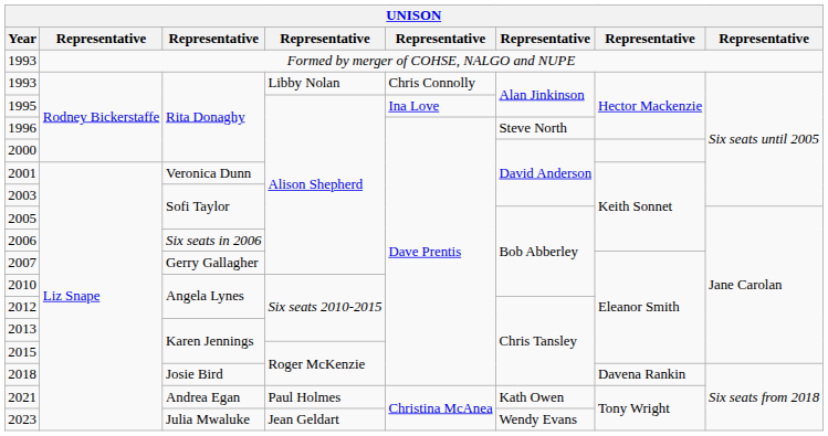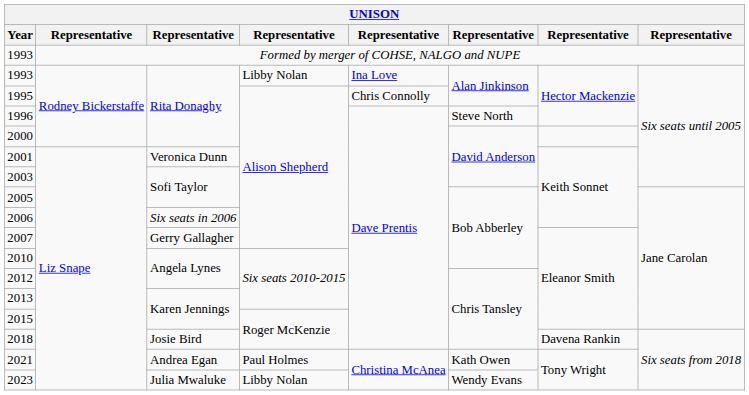 <table class="wikitable">
 <tr>
 <th colspan=8><a href='#'>UNISON</a></th>
 </tr>
 <tr>
 <th>Year</th>
 <th>Representative</th>
 <th>Representative</th>
 <th>Representative</th>
 <th>Representative</th>
 <th>Representative</th>
 <th>Representative</th>
 <th>Representative</th>
 </tr>
 <tr>
 <td>1993</td>
 <td colspan=8 align="center"><em>Formed by merger of COHSE, NALGO and NUPE</em></td>
 </tr>
 <tr>
 <td>1993</td>
 <td rowspan=4><a href='#'>Rodney Bickerstaffe</a></td>
 <td rowspan=4><a href='#'>Rita Donaghy</a></td>
 <td>Libby Nolan</td>
-<td>Chris Connolly</td>
+<td><a href='#'>Ina Love</a></td>
 <td rowspan=2><a href='#'>Alan Jinkinson</a></td>
 <td rowspan=3><a href='#'>Hector Mackenzie</a></td>
 <td rowspan=6><em>Six seats until 2005</em></td>
 </tr>
 <tr>
 <td>1995</td>
 <td rowspan=8><a href='#'>Alison Shepherd</a></td>
-<td><a href='#'>Ina Love</a></td>
+<td>Chris Connolly</td>
 </tr>
 <tr>
 <td>1996</td>
 <td rowspan=12><a href='#'>Dave Prentis</a></td>
 <td>Steve North</td>
 </tr>
 <tr>
 <td>2000</td>
 <td rowspan=3><a href='#'>David Anderson</a></td>
 </tr>
 <tr>
 <td>2001</td>
 <td rowspan=13><a href='#'>Liz Snape</a></td>
 <td>Veronica Dunn</td>
 <td rowspan=4>Keith Sonnet</td>
 </tr>
 <tr>
 <td>2003</td>
 <td rowspan=2>Sofi Taylor</td>
 </tr>
 <tr>
 <td>2005</td>
 <td rowspan=4>Bob Abberley</td>
 <td rowspan=7>Jane Carolan</td>
 </tr>
 <tr>
 <td>2006</td>
 <td><em>Six seats in 2006</em></td>
 </tr>
 <tr>
 <td>2007</td>
 <td>Gerry Gallagher</td>
 <td rowspan=5>Eleanor Smith</td>
 </tr>
 <tr>
 <td>2010</td>
 <td rowspan=2>Angela Lynes</td>
 <td rowspan=3><em>Six seats 2010-2015</em></td>
 </tr>
 <tr>
 <td>2012</td>
 <td rowspan=4>Chris Tansley</td>
 </tr>
 <tr>
 <td>2013</td>
 <td rowspan=2>Karen Jennings</td>
 </tr>
 <tr>
 <td>2015</td>
 <td rowspan=2>Roger McKenzie</td>
 </tr>
 <tr>
 <td>2018</td>
 <td>Josie Bird</td>
 <td>Davena Rankin</td>
 <td rowspan=4><em>Six seats from 2018</em></td>
 </tr>
 <tr>
 <td>2021</td>
 <td>Andrea Egan</td>
 <td>Paul Holmes</td>
 <td rowspan=2><a href='#'>Christina McAnea</a></td>
 <td>Kath Owen</td>
 <td rowspan=2>Tony Wright</td>
 </tr>
 <tr>
 <td>2023</td>
 <td>Julia Mwaluke</td>
-<td>Jean Geldart</td>
+<td>Libby Nolan</td>
 <td>Wendy Evans</td>
 </tr>
 </table>
